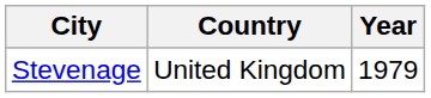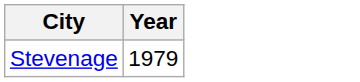 <table class="wikitable" border="1" style="background:white;">
 <tr>
 <th>City</th>
-<th>Country</th>
 <th>Year</th>
 </tr>
 <tr>
 <td><a href='#'>Stevenage</a></td>
-<td> United Kingdom</td>
 <td>1979</td>
 </tr>
 </table>
